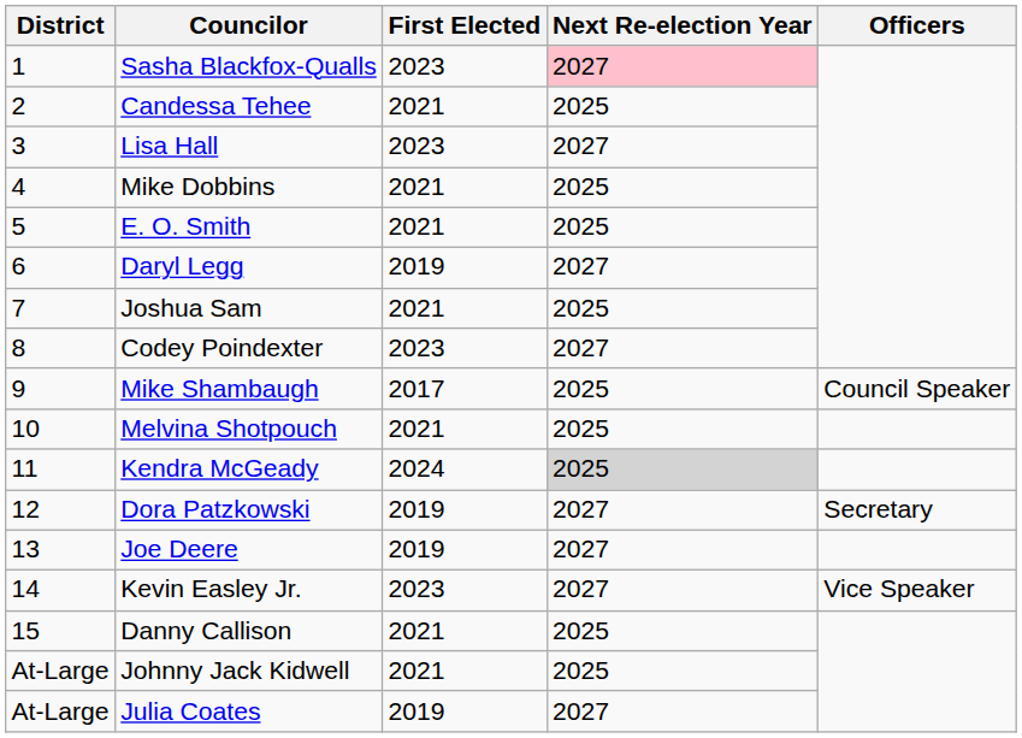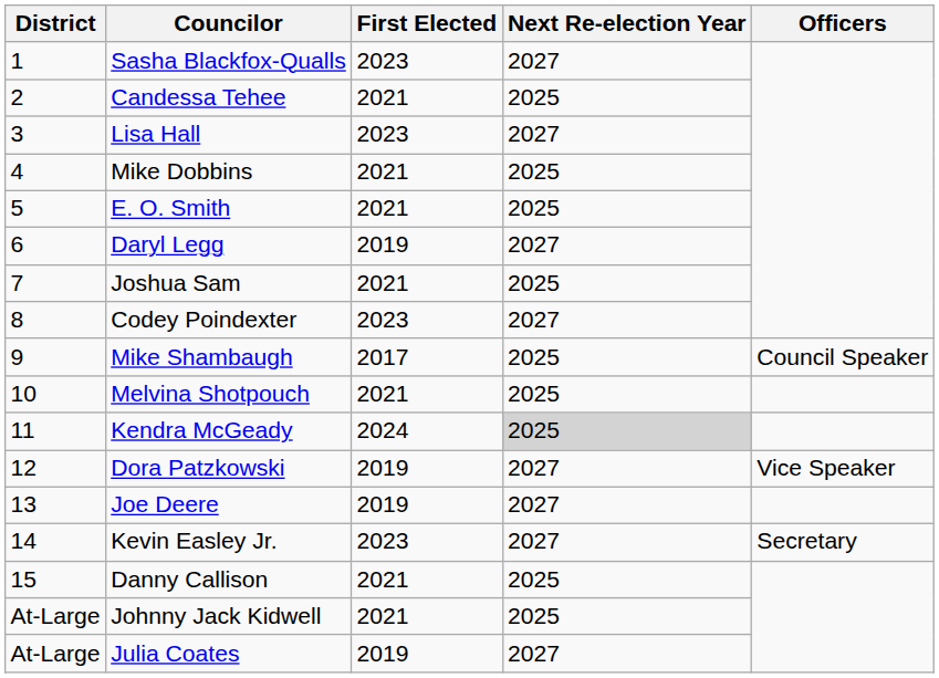 <table class="wikitable">
 <tr>
 <th>District</th>
 <th>Councilor</th>
 <th>First Elected</th>
 <th>Next Re-election Year</th>
 <th>Officers</th>
 </tr>
 <tr>
 <td>1</td>
 <td><a href='#'>Sasha Blackfox-Qualls</a></td>
 <td>2023</td>
-<td style="background: pink;">2027</td>
+<td>2027</td>
 </tr>
 <tr>
 <td>2</td>
 <td><a href='#'>Candessa Tehee</a></td>
 <td>2021</td>
 <td>2025</td>
 </tr>
 <tr>
 <td>3</td>
 <td><a href='#'>Lisa Hall</a></td>
 <td>2023</td>
 <td>2027</td>
 </tr>
 <tr>
 <td>4</td>
 <td>Mike Dobbins</td>
 <td>2021</td>
 <td>2025</td>
 </tr>
 <tr>
 <td>5</td>
 <td><a href='#'> E. O. Smith</a></td>
 <td>2021</td>
 <td>2025</td>
 </tr>
 <tr>
 <td>6</td>
 <td><a href='#'>Daryl Legg</a></td>
 <td>2019</td>
 <td>2027</td>
 </tr>
 <tr>
 <td>7</td>
 <td>Joshua Sam</td>
 <td>2021</td>
 <td>2025</td>
 </tr>
 <tr>
 <td>8</td>
 <td>Codey Poindexter</td>
 <td>2023</td>
 <td>2027</td>
 </tr>
 <tr>
 <td>9</td>
 <td><a href='#'>Mike Shambaugh</a></td>
 <td>2017</td>
 <td>2025</td>
 <td>Council Speaker</td>
 </tr>
 <tr>
 <td>10</td>
 <td><a href='#'>Melvina Shotpouch</a></td>
 <td>2021</td>
 <td>2025</td>
 </tr>
 <tr>
 <td>11</td>
 <td><a href='#'>Kendra McGeady</a></td>
 <td>2024</td>
 <td style="background: lightgrey;">2025</td>
 <td></td>
 </tr>
 <tr>
 <td>12</td>
 <td><a href='#'>Dora Patzkowski</a></td>
 <td>2019</td>
 <td>2027</td>
-<td>Secretary</td>
+<td>Vice Speaker</td>
 </tr>
 <tr>
 <td>13</td>
 <td><a href='#'>Joe Deere</a></td>
 <td>2019</td>
 <td>2027</td>
 </tr>
 <tr>
 <td>14</td>
 <td>Kevin Easley Jr.</td>
 <td>2023</td>
 <td>2027</td>
-<td>Vice Speaker</td>
+<td>Secretary</td>
 </tr>
 <tr>
 <td>15</td>
 <td>Danny Callison</td>
 <td>2021</td>
 <td>2025</td>
 </tr>
 <tr>
 <td>At-Large</td>
 <td>Johnny Jack Kidwell</td>
 <td>2021</td>
 <td>2025</td>
 </tr>
 <tr>
 <td>At-Large</td>
 <td><a href='#'>Julia Coates</a></td>
 <td>2019</td>
 <td>2027</td>
 </tr>
 </table>
